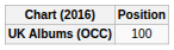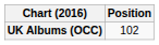 <table class="wikitable plainrowheaders" style="text-align:center">
 <tr>
 <th scope="col">Chart (2016)</th>
 <th scope="col">Position</th>
 </tr>
 <tr>
 <th scope="row">UK Albums (OCC)</th>
-<td>100</td>
+<td>102</td>
 </tr>
 </table>
